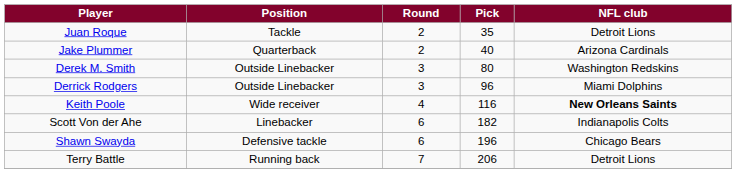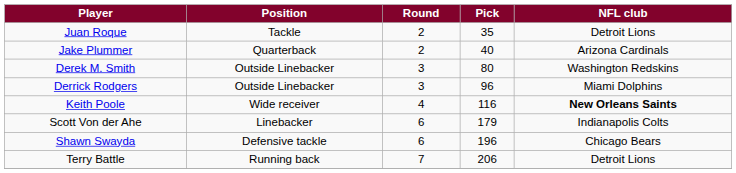 <table class="wikitable" width="80%">
 <tr align="center" style="background:#82022c;color:#FFFFFF;">
 <td><strong>Player</strong></td>
 <td><strong>Position</strong></td>
 <td><strong>Round</strong></td>
 <td><strong>Pick</strong></td>
 <td><strong>NFL club</strong></td>
 </tr>
 <tr align="center" bgcolor="">
 <td><a href='#'>Juan Roque</a></td>
 <td>Tackle</td>
 <td>2</td>
 <td>35</td>
 <td>Detroit Lions</td>
 </tr>
 <tr align="center" bgcolor="">
 <td><a href='#'>Jake Plummer</a></td>
 <td>Quarterback</td>
 <td>2</td>
 <td>40</td>
 <td>Arizona Cardinals</td>
 </tr>
 <tr align="center" bgcolor="">
 <td><a href='#'>Derek M. Smith</a></td>
 <td>Outside Linebacker</td>
 <td>3</td>
 <td>80</td>
 <td>Washington Redskins</td>
 </tr>
 <tr align="center" bgcolor="">
 <td><a href='#'>Derrick Rodgers</a></td>
 <td>Outside Linebacker</td>
 <td>3</td>
 <td>96</td>
 <td>Miami Dolphins</td>
 </tr>
 <tr align="center" bgcolor="">
 <td><a href='#'>Keith Poole</a></td>
 <td>Wide receiver</td>
 <td>4</td>
 <td>116</td>
 <td><strong>New Orleans Saints</strong></td>
 </tr>
 <tr align="center" bgcolor="">
 <td>Scott Von der Ahe</td>
 <td>Linebacker</td>
 <td>6</td>
-<td>182</td>
+<td>179</td>
 <td>Indianapolis Colts</td>
 </tr>
 <tr align="center" bgcolor="">
 <td><a href='#'>Shawn Swayda</a></td>
 <td>Defensive tackle</td>
 <td>6</td>
 <td>196</td>
 <td>Chicago Bears</td>
 </tr>
 <tr align="center" bgcolor="">
 <td>Terry Battle</td>
 <td>Running back</td>
 <td>7</td>
 <td>206</td>
 <td>Detroit Lions</td>
 </tr>
 <tr align="center" bgcolor="">
 </tr>
 </table>
